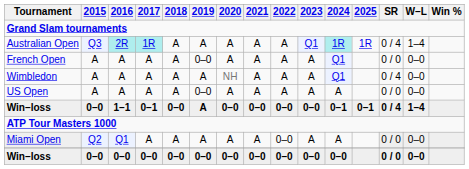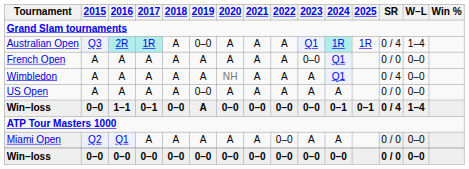 <table class=wikitable style=text-align:center>
 <tr>
 <th>Tournament</th>
 <th><a href='#'>2015</a></th>
 <th><a href='#'>2016</a></th>
 <th><a href='#'>2017</a></th>
 <th><a href='#'>2018</a></th>
 <th><a href='#'>2019</a></th>
 <th><a href='#'>2020</a></th>
 <th><a href='#'>2021</a></th>
 <th><a href='#'>2022</a></th>
 <th><a href='#'>2023</a></th>
 <th><a href='#'>2024</a></th>
 <th><a href='#'>2025</a></th>
 <th>SR</th>
 <th>W–L</th>
 <th>Win %</th>
 </tr>
 <tr>
 <td colspan="29" style="text-align:left"><a href='#'><strong>Grand Slam tournaments</strong></a></td>
 </tr>
 <tr>
 <td align=left><a href='#'>Australian Open</a></td>
 <td bgcolor=ecf2ff><a href='#'>Q3</a></td>
 <td bgcolor=afeeee><a href='#'>2R</a></td>
 <td bgcolor=afeeee><a href='#'>1R</a></td>
 <td>A</td>
-<td>A</td>
+<td>0–0</td>
 <td>A</td>
 <td>A</td>
 <td>A</td>
 <td bgcolor=ecf2ff><a href='#'>Q1</a></td>
 <td bgcolor=afeeee><a href='#'>1R</a></td>
 <td><a href='#'>1R</a></td>
 <td>0 / 4</td>
 <td>1–4</td>
 <td></td>
 </tr>
 <tr>
 <td align=left><a href='#'>French Open</a></td>
 <td>A</td>
 <td>A</td>
 <td>A</td>
 <td>A</td>
-<td>0–0</td>
 <td>A</td>
 <td>A</td>
 <td>A</td>
 <td>A</td>
+<td>0–0</td>
 <td bgcolor=ecf2ff><a href='#'>Q1</a></td>
 <td></td>
 <td>0 / 0</td>
 <td>0–0</td>
 <td></td>
 </tr>
 <tr>
 <td align=left><a href='#'>Wimbledon</a></td>
 <td>A</td>
 <td>A</td>
 <td>A</td>
 <td>A</td>
 <td>A</td>
 <td style=color:#767676>NH</td>
 <td>A</td>
 <td>A</td>
 <td>A</td>
 <td bgcolor=ecf2ff><a href='#'>Q1</a></td>
 <td></td>
 <td>0 / 4</td>
 <td>0–0</td>
 <td></td>
 </tr>
 <tr>
 <td align=left><a href='#'>US Open</a></td>
 <td>A</td>
 <td>A</td>
 <td>A</td>
 <td>A</td>
 <td>0–0</td>
 <td>A</td>
 <td>A</td>
 <td>A</td>
 <td>A</td>
 <td>A</td>
 <td></td>
 <td>0 / 0</td>
 <td>0–0</td>
 <td></td>
 </tr>
 <tr style=font-weight:bold;background:#efefef>
 <td style=text-align:left>Win–loss</td>
 <td>0–0</td>
 <td>1–1</td>
 <td>0–1</td>
 <td>0–0</td>
 <td>A</td>
 <td>0–0</td>
 <td>0–0</td>
 <td>0–0</td>
 <td>0–0</td>
 <td>0–1</td>
 <td>0–1</td>
 <td>0 / 4</td>
 <td>1–4</td>
 <td></td>
 </tr>
 <tr>
 <td colspan="29" style="text-align:left"><strong><a href='#'>ATP Tour Masters 1000</a></strong></td>
 </tr>
 <tr>
 <td bgcolor=efefef align=left><a href='#'>Miami Open</a></td>
 <td bgcolor=ecf2ff><a href='#'>Q2</a></td>
 <td bgcolor=ecf2ff><a href='#'>Q1</a></td>
 <td>A</td>
 <td>A</td>
 <td>A</td>
 <td>A</td>
 <td>A</td>
 <td>0–0</td>
 <td>A</td>
 <td>A</td>
 <td></td>
 <td bgcolor="efefef">0 / 0</td>
 <td bgcolor=efefef>0–0</td>
 <td bgcolor=efefef></td>
 </tr>
 <tr>
 </tr>
 <tr style=font-weight:bold;background:#efefef>
 <td style=text-align:left>Win–loss</td>
 <td>0–0</td>
 <td>0–0</td>
 <td>0–0</td>
 <td>0–0</td>
 <td>0–0</td>
 <td>0–0</td>
 <td>0–0</td>
 <td>0–0</td>
 <td>0–0</td>
 <td>0–0</td>
 <td></td>
 <td>0 / 0</td>
 <td>0–0</td>
 <td></td>
 </tr>
 </table>
